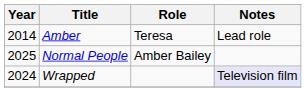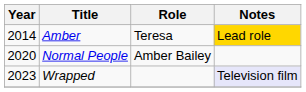 <table class="wikitable sortable">
 <tr>
 <th>Year</th>
 <th>Title</th>
 <th>Role</th>
 <th class="unsortable">Notes</th>
 </tr>
 <tr>
 <td>2014</td>
 <td><em><a href='#'>Amber</a></em></td>
 <td>Teresa</td>
-<td>Lead role</td>
+<td style="background: gold;">Lead role</td>
 </tr>
 <tr>
-<td>2025</td>
+<td>2020</td>
 <td><em><a href='#'>Normal People</a></em></td>
 <td>Amber Bailey</td>
 <td></td>
 </tr>
 <tr>
-<td>2024</td>
+<td>2023</td>
 <td><em>Wrapped</em></td>
 <td></td>
 <td style="background: lavender;">Television film</td>
 </tr>
 <tr>
 </tr>
 </table>
